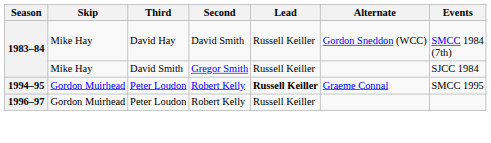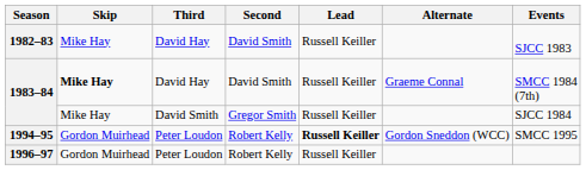 <table class="wikitable">
 <tr>
 <th scope="col" width=60>Season</th>
 <th scope="col">Skip</th>
 <th scope="col">Third</th>
 <th scope="col">Second</th>
 <th scope="col">Lead</th>
 <th scope="col">Alternate</th>
 <th scope="col">Events</th>
 </tr>
 <tr>
+<th scope="row">1982–83</th>
+<td><a href='#'>Mike Hay</a></td>
+<td><a href='#'>David Hay</a></td>
+<td><a href='#'>David Smith</a></td>
+<td>Russell Keiller</td>
+<td></td>
+<td> <br><a href='#'>SJCC</a> 1983 <br> </td>
+</tr>
+<tr>
 <th scope="row" rowspan=2>1983–84</th>
-<td>Mike Hay</td>
+<td><strong>Mike Hay</strong></td>
 <td>David Hay</td>
 <td>David Smith</td>
 <td>Russell Keiller</td>
-<td><a href='#'>Gordon Sneddon</a> (WCC)</td>
+<td><a href='#'>Graeme Connal</a></td>
 <td> <br><a href='#'>SMCC</a> 1984 <br> (7th)</td>
 </tr>
 <tr>
 <td>Mike Hay</td>
 <td>David Smith</td>
 <td><a href='#'>Gregor Smith</a></td>
 <td>Russell Keiller</td>
 <td></td>
 <td>SJCC 1984 <br> </td>
 </tr>
 <tr>
 <th scope="row">1994–95</th>
 <td><a href='#'>Gordon Muirhead</a></td>
 <td><a href='#'>Peter Loudon</a></td>
 <td><a href='#'>Robert Kelly</a></td>
 <td><strong>Russell Keiller</strong></td>
-<td><a href='#'>Graeme Connal</a></td>
+<td><a href='#'>Gordon Sneddon</a> (WCC)</td>
 <td>SMCC 1995 <br> </td>
 </tr>
 <tr>
 <th scope="row">1996–97</th>
 <td>Gordon Muirhead</td>
 <td>Peter Loudon</td>
 <td>Robert Kelly</td>
 <td>Russell Keiller</td>
 <td></td>
 <td></td>
 </tr>
 </table>
